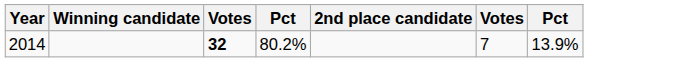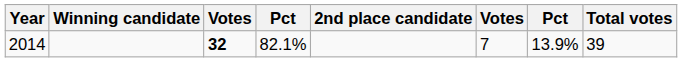 <table class="wikitable sortable" style="margin:0.5em ; font-size:95%">
 <tr>
 <th>Year</th>
 <th>Winning candidate</th>
 <th>Votes</th>
 <th>Pct</th>
 <th>2nd place candidate</th>
 <th>Votes</th>
 <th>Pct</th>
+<th>Total votes</th>
 </tr>
 <tr>
 <td>2014</td>
 <td></td>
 <td><strong>32</strong></td>
-<td>80.2%</td>
+<td>82.1%</td>
 <td></td>
 <td>7</td>
 <td>13.9%</td>
+<td>39</td>
 </tr>
 </table>
